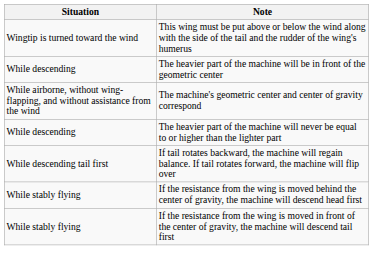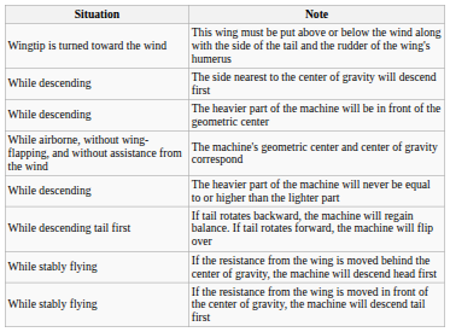 <table class="wikitable">
 <tr>
 <th>Situation</th>
 <th>Note</th>
 </tr>
 <tr>
 <td>Wingtip is turned toward the wind</td>
 <td>This wing must be put above or below the wind along with the side of the tail and the rudder of the wing's humerus</td>
+</tr>
+<tr>
+<td>While descending</td>
+<td>The side nearest to the center of gravity will descend first</td>
 </tr>
 <tr>
 <td>While descending</td>
 <td>The heavier part of the machine will be in front of the geometric center</td>
 </tr>
 <tr>
 <td>While airborne, without wing-flapping, and without assistance from the wind</td>
 <td>The machine's geometric center and center of gravity correspond</td>
 </tr>
 <tr>
 <td>While descending</td>
 <td>The heavier part of the machine will never be equal to or higher than the lighter part</td>
 </tr>
 <tr>
 <td>While descending tail first</td>
 <td>If tail rotates backward, the machine will regain balance. If tail rotates forward, the machine will flip over</td>
 </tr>
 <tr>
 <td>While stably flying</td>
 <td>If the resistance from the wing is moved behind the center of gravity, the machine will descend head first</td>
 </tr>
 <tr>
 <td>While stably flying</td>
 <td>If the resistance from the wing is moved in front of the center of gravity, the machine will descend tail first</td>
 </tr>
 </table>
